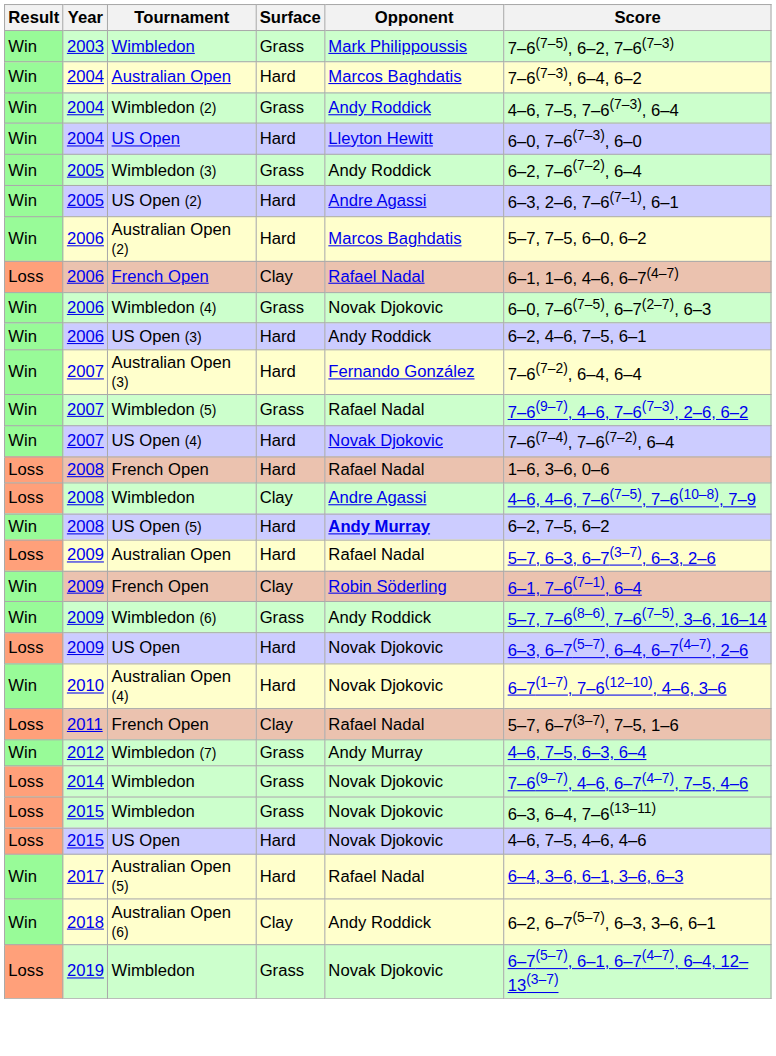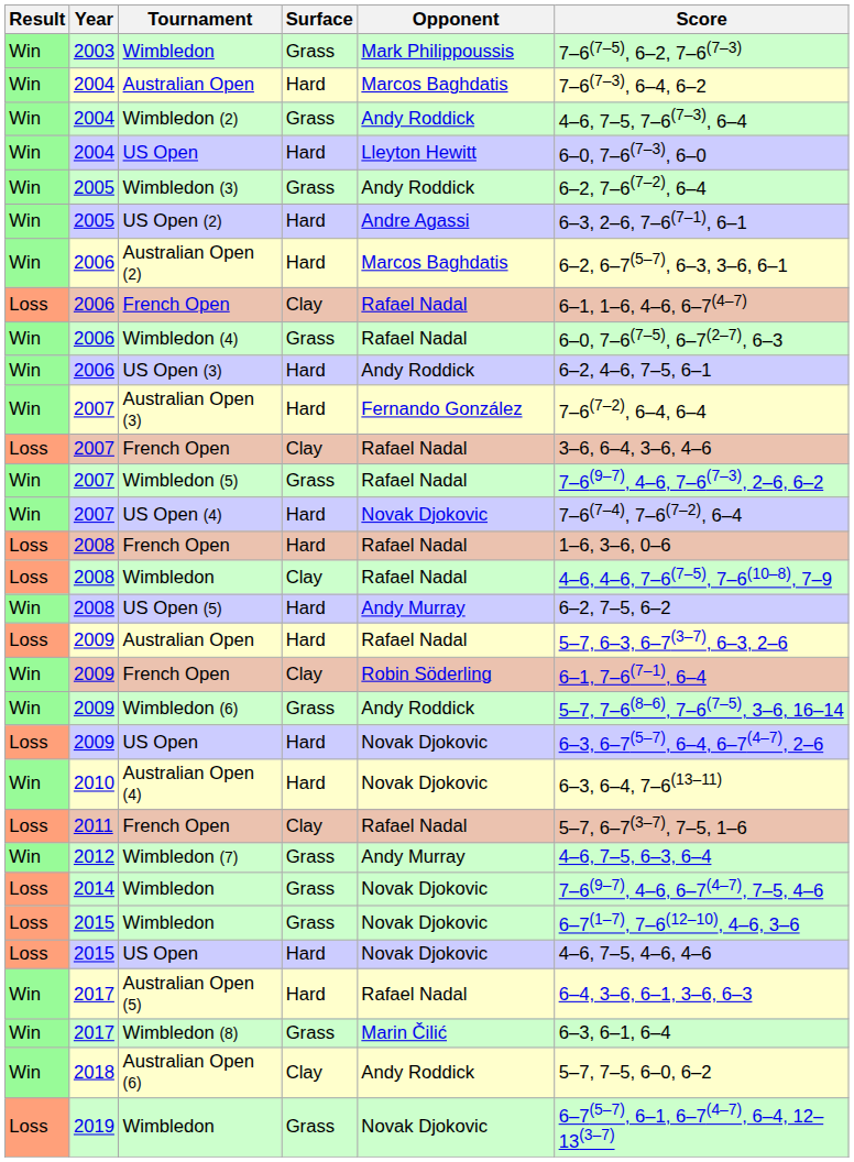 <table class="sortable wikitable">
 <tr>
 <th style="width:30px">Result</th>
 <th style="width:35px">Year</th>
 <th style="width:135px">Tournament</th>
 <th style="width:50px">Surface</th>
 <th style="width:165px">Opponent</th>
 <th style="width:250px" class="unsortable">Score</th>
 </tr>
 <tr style="background:#cfc;">
 <td style="background:#98fb98;">Win</td>
 <td><a href='#'>2003</a></td>
 <td><a href='#'>Wimbledon</a></td>
 <td>Grass</td>
 <td> <a href='#'>Mark Philippoussis</a></td>
 <td>7–6<sup>(7–5)</sup>, 6–2, 7–6<sup>(7–3)</sup></td>
 </tr>
 <tr style="background:#ffc;">
 <td style="background:#98fb98;">Win</td>
 <td><a href='#'>2004</a></td>
 <td><a href='#'>Australian Open</a></td>
 <td>Hard</td>
 <td> <a href='#'>Marcos Baghdatis</a></td>
 <td>7–6<sup>(7–3)</sup>, 6–4, 6–2</td>
 </tr>
 <tr style="background:#cfc;">
 <td style="background:#98fb98;">Win</td>
 <td><a href='#'>2004</a></td>
 <td>Wimbledon <small>(2)</small></td>
 <td>Grass</td>
 <td> <a href='#'>Andy Roddick</a></td>
 <td>4–6, 7–5, 7–6<sup>(7–3)</sup>, 6–4</td>
 </tr>
 <tr style="background:#ccf;">
 <td style="background:#98fb98;">Win</td>
 <td><a href='#'>2004</a></td>
 <td><a href='#'>US Open</a></td>
 <td>Hard</td>
 <td> <a href='#'>Lleyton Hewitt</a></td>
 <td>6–0, 7–6<sup>(7–3)</sup>, 6–0</td>
 </tr>
 <tr style="background:#cfc;">
 <td style="background:#98fb98;">Win</td>
 <td><a href='#'>2005</a></td>
 <td>Wimbledon <small>(3)</small></td>
 <td>Grass</td>
 <td> Andy Roddick</td>
 <td>6–2, 7–6<sup>(7–2)</sup>, 6–4</td>
 </tr>
 <tr style="background:#ccf;">
 <td style="background:#98fb98;">Win</td>
 <td><a href='#'>2005</a></td>
 <td>US Open <small>(2)</small></td>
 <td>Hard</td>
 <td> <a href='#'>Andre Agassi</a></td>
 <td>6–3, 2–6, 7–6<sup>(7–1)</sup>, 6–1</td>
 </tr>
 <tr style="background:#ffc;">
 <td style="background:#98fb98;">Win</td>
 <td><a href='#'>2006</a></td>
 <td>Australian Open <small>(2)</small></td>
 <td>Hard</td>
 <td> <a href='#'>Marcos Baghdatis</a></td>
-<td>5–7, 7–5, 6–0, 6–2</td>
+<td>6–2, 6–7<sup>(5–7)</sup>, 6–3, 3–6, 6–1</td>
 </tr>
 <tr style="background:#ebc2af;">
 <td style="background:#ffa07a;">Loss</td>
 <td><a href='#'>2006</a></td>
 <td><a href='#'>French Open</a></td>
 <td>Clay</td>
 <td> <a href='#'>Rafael Nadal</a></td>
 <td>6–1, 1–6, 4–6, 6–7<sup>(4–7)</sup></td>
 </tr>
 <tr style="background:#cfc;">
 <td style="background:#98fb98;">Win</td>
 <td><a href='#'>2006</a></td>
 <td>Wimbledon <small>(4)</small></td>
 <td>Grass</td>
-<td> Novak Djokovic</td>
+<td> Rafael Nadal</td>
 <td>6–0, 7–6<sup>(7–5)</sup>, 6–7<sup>(2–7)</sup>, 6–3</td>
 </tr>
 <tr style="background:#ccf;">
 <td style="background:#98fb98;">Win</td>
 <td><a href='#'>2006</a></td>
 <td>US Open <small>(3)</small></td>
 <td>Hard</td>
 <td> Andy Roddick</td>
 <td>6–2, 4–6, 7–5, 6–1</td>
 </tr>
 <tr style="background:#ffc;">
 <td style="background:#98fb98;">Win</td>
 <td><a href='#'>2007</a></td>
 <td>Australian Open <small>(3)</small></td>
 <td>Hard</td>
 <td> <a href='#'>Fernando González</a></td>
 <td>7–6<sup>(7–2)</sup>, 6–4, 6–4</td>
+</tr>
+<tr style="background:#ebc2af;">
+<td style="background:#ffa07a;">Loss</td>
+<td><a href='#'>2007</a></td>
+<td>French Open</td>
+<td>Clay</td>
+<td> Rafael Nadal</td>
+<td>3–6, 6–4, 3–6, 4–6</td>
 </tr>
 <tr style="background:#cfc;">
 <td style="background:#98fb98;">Win</td>
 <td><a href='#'>2007</a></td>
 <td>Wimbledon <small>(5)</small></td>
 <td>Grass</td>
 <td> Rafael Nadal</td>
 <td><a href='#'>7–6<sup>(9–7)</sup>, 4–6, 7–6<sup>(7–3)</sup>, 2–6, 6–2</a></td>
 </tr>
 <tr style="background:#ccf;">
 <td style="background:#98fb98;">Win</td>
 <td><a href='#'>2007</a></td>
 <td>US Open <small>(4)</small></td>
 <td>Hard</td>
 <td> <a href='#'>Novak Djokovic</a></td>
 <td>7–6<sup>(7–4)</sup>, 7–6<sup>(7–2)</sup>, 6–4</td>
 </tr>
 <tr style="background:#ebc2af;">
 <td style="background:#ffa07a;">Loss</td>
 <td><a href='#'>2008</a></td>
 <td>French Open</td>
 <td>Hard</td>
 <td> Rafael Nadal</td>
 <td>1–6, 3–6, 0–6</td>
 </tr>
 <tr style="background:#cfc;">
 <td style="background:#ffa07a;">Loss</td>
 <td><a href='#'>2008</a></td>
 <td>Wimbledon</td>
 <td>Clay</td>
-<td> <a href='#'>Andre Agassi</a></td>
+<td> Rafael Nadal</td>
 <td><a href='#'>4–6, 4–6, 7–6<sup>(7–5)</sup>, 7–6<sup>(10–8)</sup>, 7–9</a></td>
 </tr>
 <tr style="background:#ccf;">
 <td style="background:#98fb98;">Win</td>
 <td><a href='#'>2008</a></td>
 <td>US Open <small>(5)</small></td>
 <td>Hard</td>
-<td><strong> <a href='#'>Andy Murray</a></strong></td>
+<td> <a href='#'>Andy Murray</a></td>
 <td>6–2, 7–5, 6–2</td>
 </tr>
 <tr style="background:#ffc;">
 <td style="background:#ffa07a;">Loss</td>
 <td><a href='#'>2009</a></td>
 <td>Australian Open</td>
 <td>Hard</td>
 <td> Rafael Nadal</td>
 <td><a href='#'>5–7, 6–3, 6–7<sup>(3–7)</sup>, 6–3, 2–6</a></td>
 </tr>
 <tr style="background:#ebc2af;">
 <td style="background:#98fb98;">Win</td>
 <td><a href='#'>2009</a></td>
 <td>French Open</td>
 <td>Clay</td>
 <td> <a href='#'>Robin Söderling</a></td>
 <td><a href='#'>6–1, 7–6<sup>(7–1)</sup>, 6–4</a></td>
 </tr>
 <tr style="background:#cfc;">
 <td style="background:#98fb98;">Win</td>
 <td><a href='#'>2009</a></td>
 <td>Wimbledon <small>(6)</small></td>
 <td>Grass</td>
 <td> Andy Roddick</td>
 <td><a href='#'>5–7, 7–6<sup>(8–6)</sup>, 7–6<sup>(7–5)</sup>, 3–6, 16–14</a></td>
 </tr>
 <tr style="background:#ccf;">
 <td style="background:#ffa07a;">Loss</td>
 <td><a href='#'>2009</a></td>
 <td>US Open</td>
 <td>Hard</td>
 <td> Novak Djokovic</td>
 <td><a href='#'>6–3, 6–7<sup>(5–7)</sup>, 6–4, 6–7<sup>(4–7)</sup>, 2–6</a></td>
 </tr>
 <tr style="background:#ffc;">
 <td style="background:#98fb98;">Win</td>
 <td><a href='#'>2010</a></td>
 <td>Australian Open <small>(4)</small></td>
 <td>Hard</td>
 <td> Novak Djokovic</td>
-<td><a href='#'>6–7<sup>(1–7)</sup>, 7–6<sup>(12–10)</sup>, 4–6, 3–6</a></td>
+<td>6–3, 6–4, 7–6<sup>(13–11)</sup></td>
 </tr>
 <tr style="background:#ebc2af;">
 <td style="background:#ffa07a;">Loss</td>
 <td><a href='#'>2011</a></td>
 <td>French Open</td>
 <td>Clay</td>
 <td> Rafael Nadal</td>
 <td>5–7, 6–7<sup>(3–7)</sup>, 7–5, 1–6</td>
 </tr>
 <tr style="background:#cfc;">
 <td style="background:#98fb98;">Win</td>
 <td><a href='#'>2012</a></td>
 <td>Wimbledon <small>(7)</small></td>
 <td>Grass</td>
 <td> Andy Murray</td>
 <td><a href='#'>4–6, 7–5, 6–3, 6–4</a></td>
 </tr>
 <tr style="background:#cfc;">
 <td style="background:#ffa07a;">Loss</td>
 <td><a href='#'>2014</a></td>
 <td>Wimbledon</td>
 <td>Grass</td>
 <td> Novak Djokovic</td>
 <td><a href='#'>7–6<sup>(9–7)</sup>, 4–6, 6–7<sup>(4–7)</sup>, 7–5, 4–6</a></td>
 </tr>
 <tr style="background:#cfc;">
 <td style="background:#ffa07a;">Loss</td>
 <td><a href='#'>2015</a></td>
 <td>Wimbledon</td>
 <td>Grass</td>
 <td> Novak Djokovic</td>
-<td>6–3, 6–4, 7–6<sup>(13–11)</sup></td>
+<td><a href='#'>6–7<sup>(1–7)</sup>, 7–6<sup>(12–10)</sup>, 4–6, 3–6</a></td>
 </tr>
 <tr style="background:#ccf;">
 <td style="background:#ffa07a;">Loss</td>
 <td><a href='#'>2015</a></td>
 <td>US Open</td>
 <td>Hard</td>
 <td> Novak Djokovic</td>
 <td>4–6, 7–5, 4–6, 4–6</td>
 </tr>
 <tr style="background:#ffc;">
 <td style="background:#98fb98;">Win</td>
 <td><a href='#'>2017</a></td>
 <td>Australian Open <small>(5)</small></td>
 <td>Hard</td>
 <td> Rafael Nadal</td>
 <td><a href='#'>6–4, 3–6, 6–1, 3–6, 6–3</a></td>
 </tr>
+<tr style="background:#cfc;">
+<td style="background:#98fb98;">Win</td>
+<td><a href='#'>2017</a></td>
+<td>Wimbledon <small>(8)</small></td>
+<td>Grass</td>
+<td> <a href='#'>Marin Čilić</a></td>
+<td>6–3, 6–1, 6–4</td>
+</tr>
 <tr style="background:#ffc;">
 <td style="background:#98fb98;">Win</td>
 <td><a href='#'>2018</a></td>
 <td>Australian Open <small>(6)</small></td>
 <td>Clay</td>
 <td> Andy Roddick</td>
-<td>6–2, 6–7<sup>(5–7)</sup>, 6–3, 3–6, 6–1</td>
+<td>5–7, 7–5, 6–0, 6–2</td>
 </tr>
 <tr style="background:#cfc;">
 <td style="background:#ffa07a;">Loss</td>
 <td><a href='#'>2019</a></td>
 <td>Wimbledon</td>
 <td>Grass</td>
 <td> Novak Djokovic</td>
 <td><a href='#'>6–7<sup>(5–7)</sup>, 6–1, 6–7<sup>(4–7)</sup>, 6–4, 12–13<sup>(3–7)</sup></a></td>
 </tr>
 </table>
